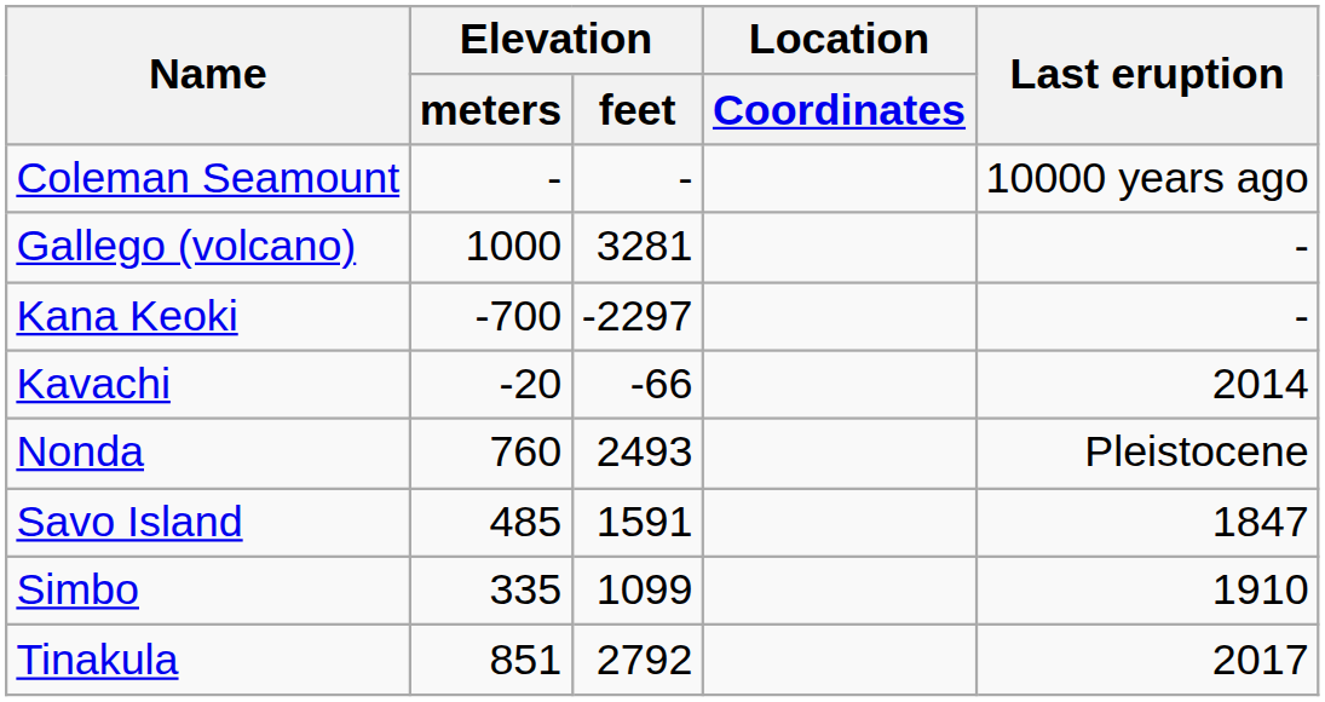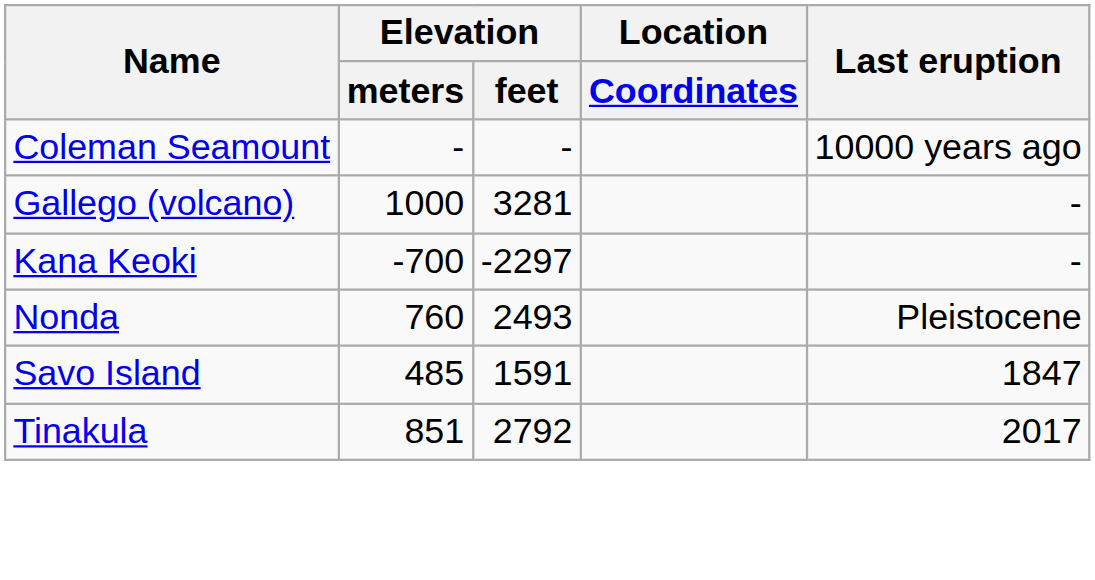 <table class="wikitable">
 <tr>
 <th rowspan="2">Name</th>
 <th colspan ="2">Elevation</th>
 <th>Location</th>
 <th rowspan="2">Last eruption</th>
 </tr>
 <tr>
 <th>meters</th>
 <th>feet</th>
 <th><a href='#'>Coordinates</a></th>
 </tr>
 <tr align="right">
 <td align="left"><a href='#'>Coleman Seamount</a></td>
 <td>-</td>
 <td>-</td>
 <td></td>
 <td>10000 years ago</td>
 </tr>
 <tr align="right">
 <td align="left"><a href='#'>Gallego (volcano)</a></td>
 <td>1000</td>
 <td>3281</td>
 <td></td>
 <td>-</td>
 </tr>
 <tr align="right">
 <td align="left"><a href='#'>Kana Keoki</a></td>
 <td>-700</td>
 <td>-2297</td>
 <td></td>
 <td>-</td>
 </tr>
 <tr align="right">
-<td align="left"><a href='#'>Kavachi</a></td>
-<td>-20</td>
-<td>-66</td>
-<td></td>
-<td>2014</td>
-</tr>
-<tr align="right">
 <td align="left"><a href='#'>Nonda</a></td>
 <td>760</td>
 <td>2493</td>
 <td></td>
 <td>Pleistocene</td>
 </tr>
 <tr align="right">
 <td align="left"><a href='#'>Savo Island</a></td>
 <td>485</td>
 <td>1591</td>
 <td></td>
 <td>1847</td>
 </tr>
 <tr align="right">
-<td align="left"><a href='#'>Simbo</a></td>
-<td>335</td>
-<td>1099</td>
-<td></td>
-<td>1910</td>
-</tr>
-<tr align="right">
 <td align="left"><a href='#'>Tinakula</a></td>
 <td>851</td>
 <td>2792</td>
 <td></td>
 <td>2017</td>
 </tr>
 </table>
